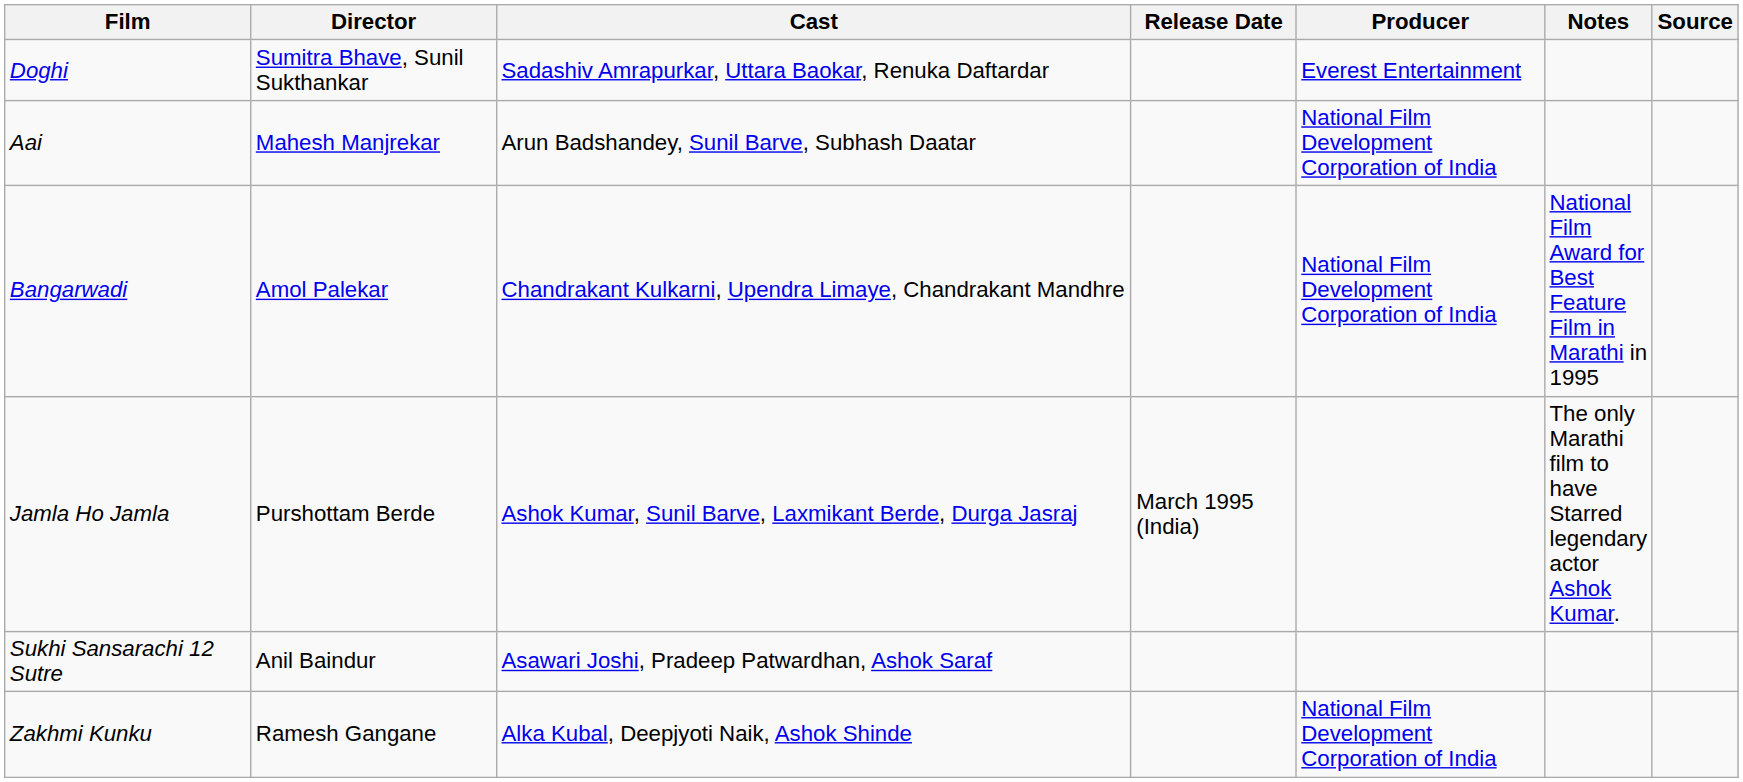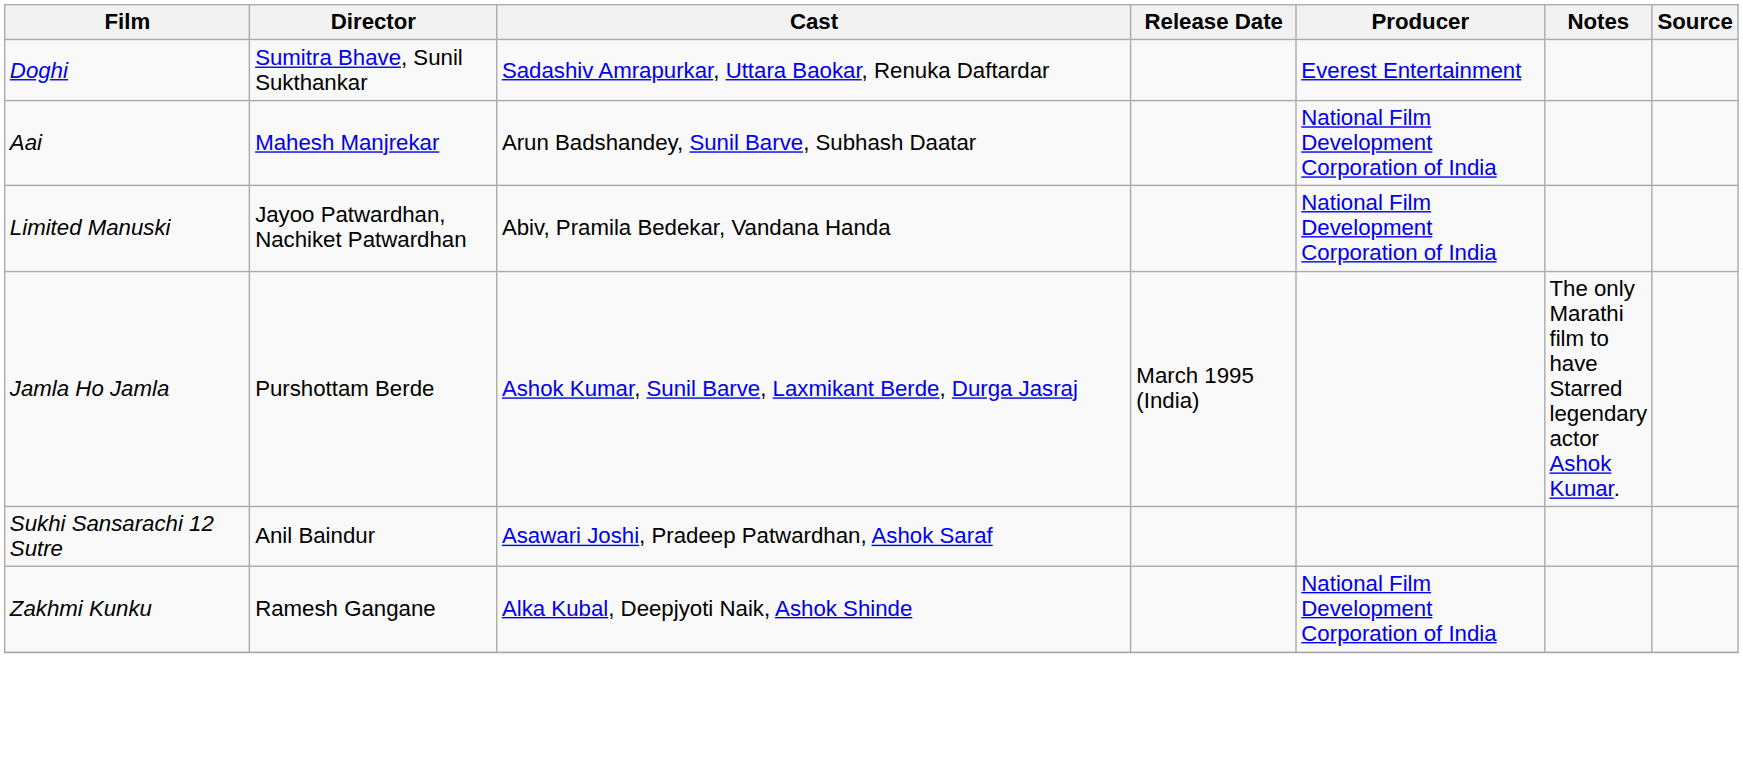 <table class ="wikitable sortable collapsible">
 <tr>
 <th style="width: 15%;">Film</th>
 <th style="width: 15%;">Director</th>
 <th style="width: 40%;" class="unsortable">Cast</th>
 <th style="width: 10%;">Release Date</th>
 <th style="width: 15%;" class="unsortable">Producer</th>
 <th style="width: 15%;" class="unsortable">Notes</th>
 <th style="width: 15%;" class="unsortable">Source</th>
 </tr>
 <tr>
 <td><em><a href='#'>Doghi</a> </em></td>
 <td><a href='#'>Sumitra Bhave</a>, Sunil Sukthankar</td>
 <td><a href='#'>Sadashiv Amrapurkar</a>, <a href='#'>Uttara Baokar</a>, Renuka Daftardar</td>
 <td></td>
 <td><a href='#'>Everest Entertainment</a></td>
 <td></td>
 <td></td>
 </tr>
 <tr>
 <td><em>Aai</em></td>
 <td><a href='#'>Mahesh Manjrekar</a></td>
 <td>Arun Badshandey, <a href='#'>Sunil Barve</a>, Subhash Daatar</td>
 <td></td>
 <td><a href='#'>National Film Development Corporation of India</a></td>
 <td></td>
 <td></td>
 </tr>
 <tr>
-<td><em><a href='#'>Bangarwadi</a></em></td>
-<td><a href='#'>Amol Palekar</a></td>
-<td><a href='#'>Chandrakant Kulkarni</a>, <a href='#'>Upendra Limaye</a>, Chandrakant Mandhre</td>
+<td><em>Limited Manuski</em></td>
+<td>Jayoo Patwardhan, Nachiket Patwardhan</td>
+<td>Abiv, Pramila Bedekar, Vandana Handa</td>
 <td></td>
 <td><a href='#'>National Film Development Corporation of India</a></td>
-<td><a href='#'>National Film Award for Best Feature Film in Marathi</a> in 1995</td>
+<td></td>
 <td></td>
 </tr>
 <tr>
 <td><em>Jamla Ho Jamla</em></td>
 <td>Purshottam Berde</td>
 <td><a href='#'>Ashok Kumar</a>, <a href='#'>Sunil Barve</a>, <a href='#'>Laxmikant Berde</a>, <a href='#'>Durga Jasraj</a></td>
 <td>March 1995 (India)</td>
 <td></td>
 <td>The only Marathi film to have Starred legendary actor <a href='#'>Ashok Kumar</a>.</td>
 <td></td>
 </tr>
 <tr>
 <td><em>Sukhi Sansarachi 12 Sutre</em></td>
 <td>Anil Baindur</td>
 <td><a href='#'>Asawari Joshi</a>, Pradeep Patwardhan, <a href='#'>Ashok Saraf</a></td>
 <td></td>
 <td></td>
 <td></td>
 <td></td>
 </tr>
 <tr>
 <td><em>Zakhmi Kunku</em></td>
 <td>Ramesh Gangane</td>
 <td><a href='#'>Alka Kubal</a>, Deepjyoti Naik, <a href='#'>Ashok Shinde</a></td>
 <td></td>
 <td><a href='#'>National Film Development Corporation of India</a></td>
 <td></td>
 <td></td>
 </tr>
 <tr>
 </tr>
 </table>
